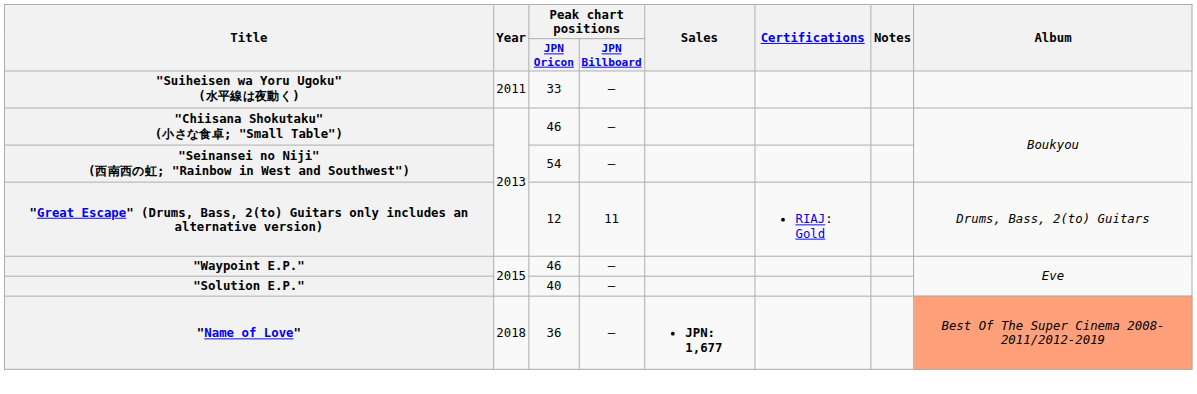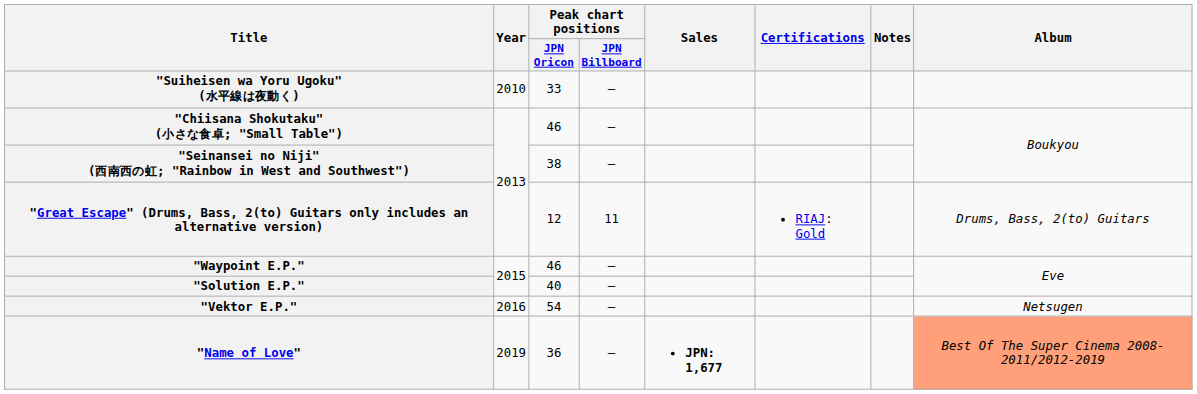 <table class="wikitable plainrowheaders">
 <tr>
 <th scope="col" rowspan="2">Title</th>
 <th scope="col" rowspan="2">Year</th>
 <th scope="col" colspan="2">Peak chart positions</th>
 <th scope="col" rowspan="2">Sales</th>
 <th scope="col" rowspan="2"><a href='#'>Certifications</a></th>
 <th scope="col" rowspan="2">Notes</th>
 <th scope="col" rowspan="2">Album</th>
 </tr>
 <tr>
 <th scope="col" style="width:4em;font-size:90%"><a href='#'>JPN<br>Oricon</a><br></th>
 <th scope="col" style="width:4em;font-size:90%"><a href='#'>JPN<br>Billboard</a></th>
 </tr>
 <tr>
 <th scope="row">"Suiheisen wa Yoru Ugoku"<br>(水平線は夜動く)</th>
-<td align="center">2011</td>
+<td align="center">2010</td>
 <td align="center">33</td>
 <td align="center">—</td>
 <td></td>
 <td></td>
 <td></td>
 <td></td>
 </tr>
 <tr>
 <th scope="row">"Chiisana Shokutaku"<br>(小さな食卓; "Small Table")</th>
 <td align="center" rowspan="3">2013</td>
 <td align="center">46</td>
 <td align="center">—</td>
 <td></td>
 <td></td>
 <td></td>
 <td align="center" rowspan="2"><em>Boukyou</em></td>
 </tr>
 <tr>
 <th scope="row">"Seinansei no Niji"<br>(西南西の虹; "Rainbow in West and Southwest")</th>
-<td align="center">54</td>
+<td align="center">38</td>
 <td align="center">—</td>
 <td></td>
 <td></td>
 <td></td>
 </tr>
 <tr>
 <th scope="row">"<a href='#'>Great Escape</a>" (Drums, Bass, 2(to) Guitars only includes an alternative version)</th>
 <td align="center">12</td>
 <td align="center">11</td>
 <td></td>
 <td><br><ul><li><a href='#'>RIAJ</a>: <a href='#'>Gold</a></li></ul></td>
 <td></td>
 <td align="center"><em>Drums, Bass, 2(to) Guitars</em></td>
 </tr>
 <tr>
 <th scope="row">"Waypoint E.P."</th>
 <td align="center" rowspan="2">2015</td>
 <td align="center">46</td>
 <td align="center">—</td>
 <td></td>
 <td></td>
 <td></td>
 <td align="center" rowspan="2"><em>Eve</em></td>
 </tr>
 <tr>
 <th scope="row">"Solution E.P."</th>
 <td align="center">40</td>
 <td align="center">—</td>
 <td></td>
 <td></td>
 <td></td>
 </tr>
 <tr>
+<th scope="row">"Vektor E.P."</th>
+<td align="center">2016</td>
+<td align="center">54</td>
+<td align="center">—</td>
+<td></td>
+<td></td>
+<td></td>
+<td align="center"><em>Netsugen</em></td>
+</tr>
+<tr>
 <th scope="row">"<a href='#'>Name of Love</a>"</th>
-<td align="center">2018</td>
+<td align="center">2019</td>
 <td align="center">36</td>
 <td align="center">—</td>
 <td><strong><br><ul><li>JPN: 1,677</li></ul></strong></td>
 <td></td>
 <td></td>
 <td align="center" style="background: lightsalmon;"><em>Best Of The Super Cinema 2008-2011/2012-2019</em></td>
 </tr>
 </table>
